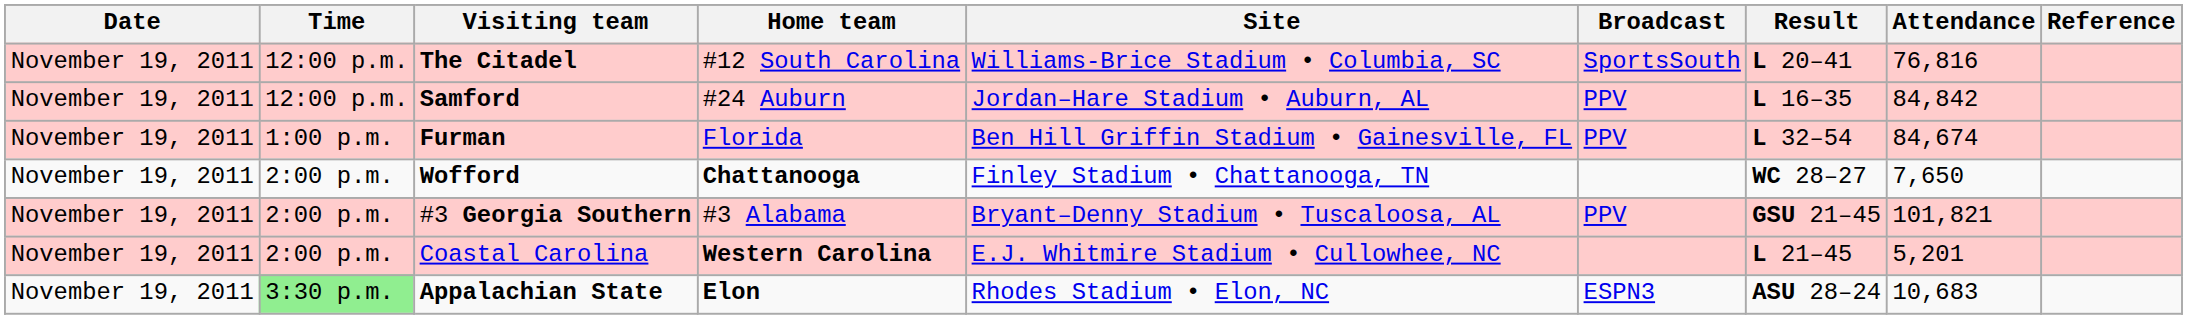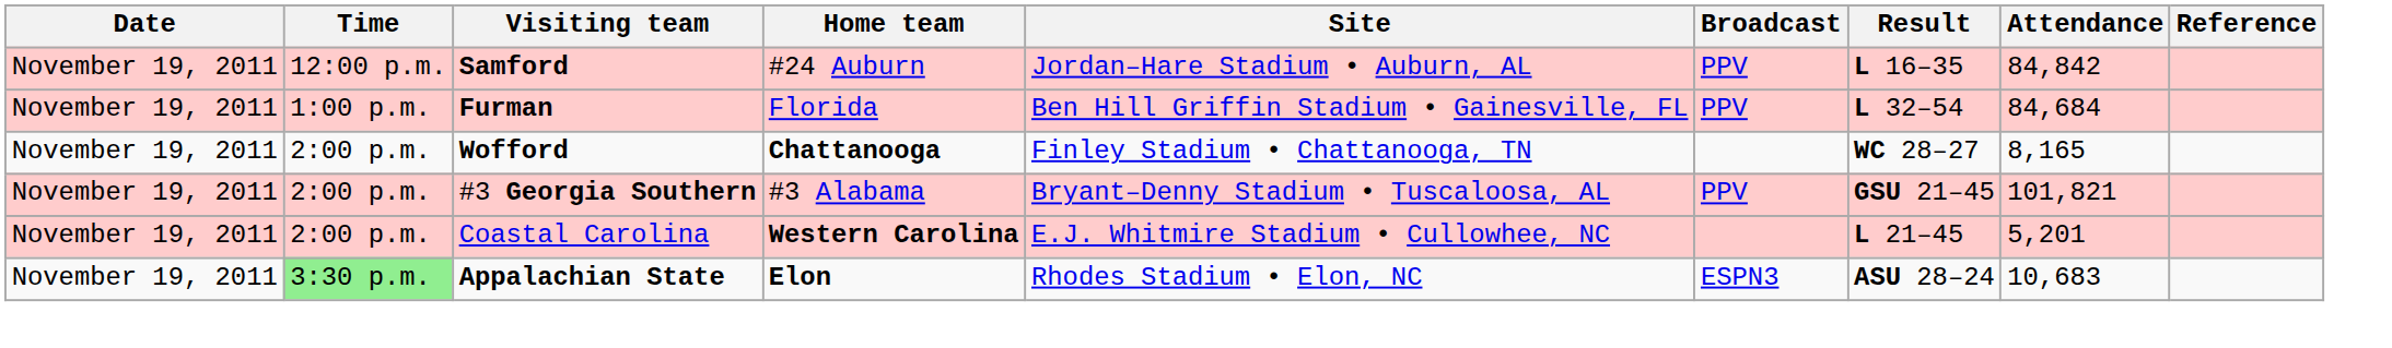 <table class="wikitable" style="font-size:95%;">
 <tr>
 <th>Date</th>
 <th>Time</th>
 <th>Visiting team</th>
 <th>Home team</th>
 <th>Site</th>
 <th>Broadcast</th>
 <th>Result</th>
 <th>Attendance</th>
 <th class="unsortable">Reference</th>
-</tr>
-<tr bgcolor=ffcccc>
-<td>November 19, 2011</td>
-<td>12:00 p.m.</td>
-<td><strong>The Citadel</strong></td>
-<td>#12 <a href='#'>South Carolina</a></td>
-<td><a href='#'>Williams-Brice Stadium</a> • <a href='#'>Columbia, SC</a></td>
-<td><a href='#'>SportsSouth</a></td>
-<td><strong>L</strong> 20–41</td>
-<td>76,816</td>
-<td align="center"></td>
 </tr>
 <tr bgcolor=ffcccc>
 <td>November 19, 2011</td>
 <td>12:00 p.m.</td>
 <td><strong>Samford</strong></td>
 <td>#24 <a href='#'>Auburn</a></td>
 <td><a href='#'>Jordan–Hare Stadium</a> • <a href='#'>Auburn, AL</a></td>
 <td><a href='#'>PPV</a></td>
 <td><strong>L</strong> 16–35</td>
 <td>84,842</td>
 <td align="center"></td>
 </tr>
 <tr bgcolor=ffcccc>
 <td>November 19, 2011</td>
 <td>1:00 p.m.</td>
 <td><strong>Furman</strong></td>
 <td><a href='#'>Florida</a></td>
 <td><a href='#'>Ben Hill Griffin Stadium</a> • <a href='#'>Gainesville, FL</a></td>
 <td><a href='#'>PPV</a></td>
 <td><strong>L</strong> 32–54</td>
-<td>84,674</td>
+<td>84,684</td>
 <td align="center"></td>
 </tr>
 <tr>
 <td>November 19, 2011</td>
 <td>2:00 p.m.</td>
 <td><strong>Wofford</strong></td>
 <td><strong>Chattanooga</strong></td>
 <td><a href='#'>Finley Stadium</a> • <a href='#'>Chattanooga, TN</a></td>
 <td></td>
 <td><strong>WC</strong> 28–27</td>
-<td>7,650</td>
+<td>8,165</td>
 <td align="center"></td>
 </tr>
 <tr bgcolor=ffcccc>
 <td>November 19, 2011</td>
 <td>2:00 p.m.</td>
 <td>#3 <strong>Georgia Southern</strong></td>
 <td>#3 <a href='#'>Alabama</a></td>
 <td><a href='#'>Bryant–Denny Stadium</a> • <a href='#'>Tuscaloosa, AL</a></td>
 <td><a href='#'>PPV</a></td>
 <td><strong>GSU</strong> 21–45</td>
 <td>101,821</td>
 <td align="center"></td>
 </tr>
 <tr bgcolor=ffcccc>
 <td>November 19, 2011</td>
 <td>2:00 p.m.</td>
 <td><a href='#'>Coastal Carolina</a></td>
 <td><strong>Western Carolina</strong></td>
 <td><a href='#'>E.J. Whitmire Stadium</a> • <a href='#'>Cullowhee, NC</a></td>
 <td></td>
 <td><strong>L</strong> 21–45</td>
 <td>5,201</td>
 <td align="center"></td>
 </tr>
 <tr>
 <td>November 19, 2011</td>
 <td style="background: lightgreen;">3:30 p.m.</td>
 <td><strong>Appalachian State</strong></td>
 <td><strong>Elon</strong></td>
 <td><a href='#'>Rhodes Stadium</a> • <a href='#'>Elon, NC</a></td>
 <td><a href='#'>ESPN3</a></td>
 <td><strong>ASU</strong> 28–24</td>
 <td>10,683</td>
 <td align="center"></td>
 </tr>
 </table>
